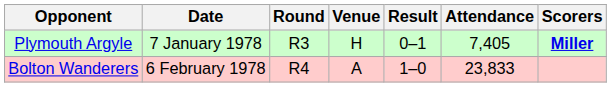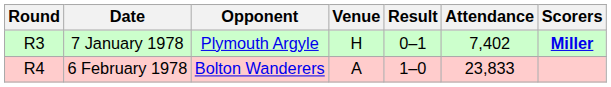 <table class="wikitable" style="font-size:100%; text-align:center">
 <tr>
+<th>Round</th>
+<th>Date</th>
 <th>Opponent</th>
-<th>Date</th>
-<th>Round</th>
 <th>Venue</th>
 <th>Result</th>
 <th>Attendance</th>
 <th>Scorers</th>
 </tr>
 <tr style="background-color: #CCFFCC;">
+<td>R3</td>
+<td>7 January 1978</td>
 <td><a href='#'>Plymouth Argyle</a></td>
-<td>7 January 1978</td>
-<td>R3</td>
 <td>H</td>
 <td>0–1</td>
-<td>7,405</td>
+<td>7,402</td>
 <td><strong><a href='#'>Miller</a></strong></td>
 </tr>
 <tr style="background-color: #FFCCCC;">
+<td>R4</td>
+<td>6 February 1978</td>
 <td><a href='#'>Bolton Wanderers</a></td>
-<td>6 February 1978</td>
-<td>R4</td>
 <td>A</td>
 <td>1–0</td>
 <td>23,833</td>
 <td></td>
 </tr>
 </table>
